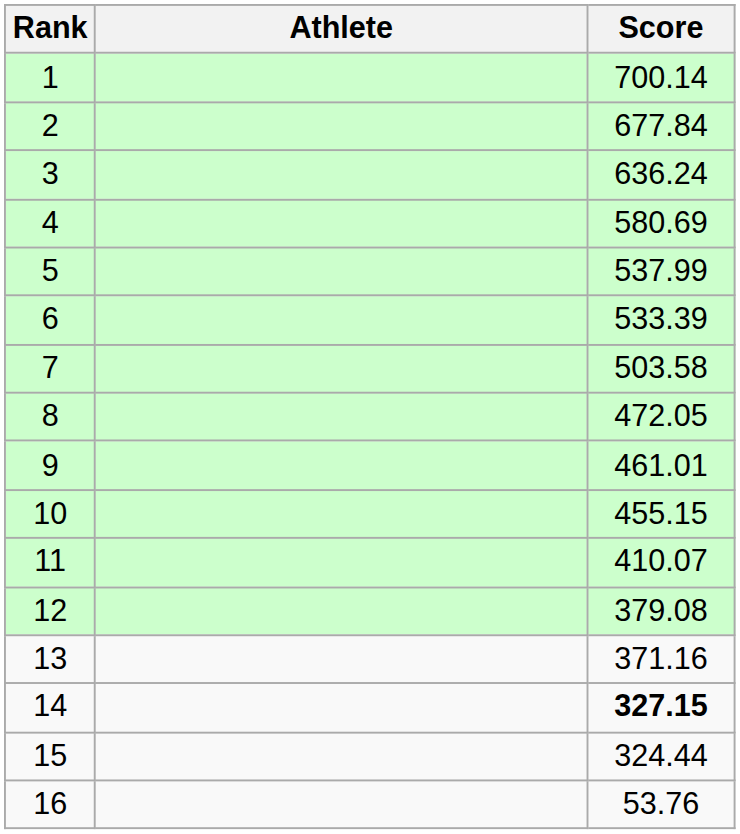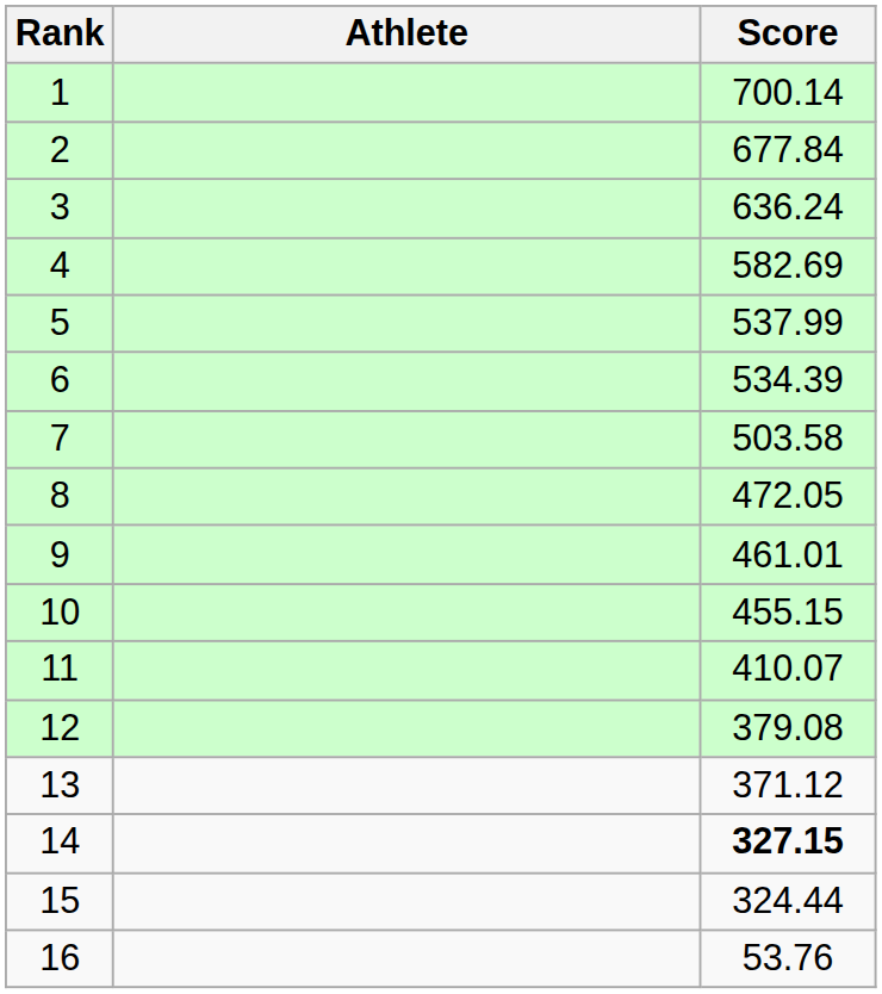 <table class=wikitable style="text-align:center">
 <tr>
 <th width=40>Rank</th>
 <th width=250>Athlete</th>
 <th width=70>Score</th>
 </tr>
 <tr bgcolor="ccffcc">
 <td>1</td>
 <td align=left></td>
 <td>700.14</td>
 </tr>
 <tr bgcolor="ccffcc">
 <td>2</td>
 <td align=left></td>
 <td>677.84</td>
 </tr>
 <tr bgcolor="ccffcc">
 <td>3</td>
 <td align=left></td>
 <td>636.24</td>
 </tr>
 <tr bgcolor="ccffcc">
 <td>4</td>
 <td align=left></td>
-<td>580.69</td>
+<td>582.69</td>
 </tr>
 <tr bgcolor="ccffcc">
 <td>5</td>
 <td align=left></td>
 <td>537.99</td>
 </tr>
 <tr bgcolor="ccffcc">
 <td>6</td>
 <td align=left></td>
-<td>533.39</td>
+<td>534.39</td>
 </tr>
 <tr bgcolor="ccffcc">
 <td>7</td>
 <td align=left></td>
 <td>503.58</td>
 </tr>
 <tr bgcolor="ccffcc">
 <td>8</td>
 <td align=left></td>
 <td>472.05</td>
 </tr>
 <tr bgcolor="ccffcc">
 <td>9</td>
 <td align=left></td>
 <td>461.01</td>
 </tr>
 <tr bgcolor="ccffcc">
 <td>10</td>
 <td align=left></td>
 <td>455.15</td>
 </tr>
 <tr bgcolor="ccffcc">
 <td>11</td>
 <td align=left></td>
 <td>410.07</td>
 </tr>
 <tr bgcolor="ccffcc">
 <td>12</td>
 <td align=left></td>
 <td>379.08</td>
 </tr>
 <tr>
 <td>13</td>
 <td align=left></td>
-<td>371.16</td>
+<td>371.12</td>
 </tr>
 <tr>
 <td>14</td>
 <td align=left></td>
 <td><strong>327.15</strong></td>
 </tr>
 <tr>
 <td>15</td>
 <td align=left></td>
 <td>324.44</td>
 </tr>
 <tr>
 <td>16</td>
 <td align=left></td>
 <td>53.76</td>
 </tr>
 </table>
